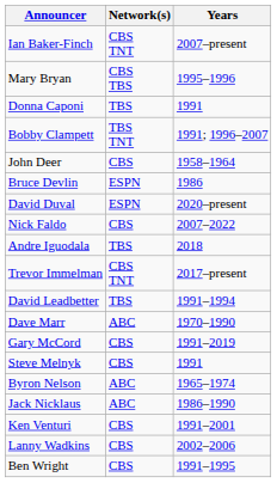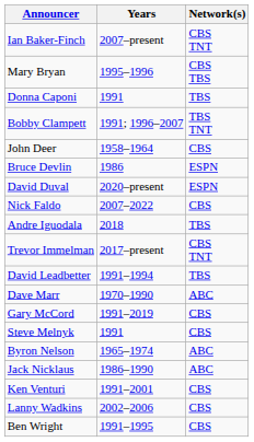 <table class="wikitable">
 <tr>
 <th><a href='#'>Announcer</a></th>
+<th>Years</th>
 <th>Network(s)</th>
-<th>Years</th>
 </tr>
 <tr>
 <td><a href='#'>Ian Baker-Finch</a></td>
+<td><a href='#'>2007</a>–present</td>
 <td><a href='#'>CBS</a><br><a href='#'>TNT</a></td>
-<td><a href='#'>2007</a>–present</td>
 </tr>
 <tr>
 <td>Mary Bryan</td>
+<td><a href='#'>1995</a>–<a href='#'>1996</a></td>
 <td><a href='#'>CBS</a><br><a href='#'>TBS</a></td>
-<td><a href='#'>1995</a>–<a href='#'>1996</a></td>
 </tr>
 <tr>
 <td><a href='#'>Donna Caponi</a></td>
+<td><a href='#'>1991</a></td>
 <td><a href='#'>TBS</a></td>
-<td><a href='#'>1991</a></td>
 </tr>
 <tr>
 <td><a href='#'>Bobby Clampett</a></td>
+<td><a href='#'>1991</a>; <a href='#'>1996</a>–<a href='#'>2007</a></td>
 <td><a href='#'>TBS</a><br><a href='#'>TNT</a></td>
-<td><a href='#'>1991</a>; <a href='#'>1996</a>–<a href='#'>2007</a></td>
 </tr>
 <tr>
 <td>John Deer</td>
+<td><a href='#'>1958</a>–<a href='#'>1964</a></td>
 <td><a href='#'>CBS</a></td>
-<td><a href='#'>1958</a>–<a href='#'>1964</a></td>
 </tr>
 <tr>
 <td><a href='#'>Bruce Devlin</a></td>
+<td><a href='#'>1986</a></td>
 <td><a href='#'>ESPN</a></td>
-<td><a href='#'>1986</a></td>
 </tr>
 <tr>
 <td><a href='#'>David Duval</a></td>
+<td><a href='#'>2020</a>–present</td>
 <td><a href='#'>ESPN</a></td>
-<td><a href='#'>2020</a>–present</td>
 </tr>
 <tr>
 <td><a href='#'>Nick Faldo</a></td>
+<td><a href='#'>2007</a>–<a href='#'>2022</a></td>
 <td><a href='#'>CBS</a></td>
-<td><a href='#'>2007</a>–<a href='#'>2022</a></td>
 </tr>
 <tr>
 <td><a href='#'>Andre Iguodala</a></td>
+<td><a href='#'>2018</a></td>
 <td><a href='#'>TBS</a></td>
-<td><a href='#'>2018</a></td>
 </tr>
 <tr>
 <td><a href='#'>Trevor Immelman</a></td>
+<td><a href='#'>2017</a>–present</td>
 <td><a href='#'>CBS</a><br><a href='#'>TNT</a></td>
-<td><a href='#'>2017</a>–present</td>
 </tr>
 <tr>
 <td><a href='#'>David Leadbetter</a></td>
+<td><a href='#'>1991</a>–<a href='#'>1994</a></td>
 <td><a href='#'>TBS</a></td>
-<td><a href='#'>1991</a>–<a href='#'>1994</a></td>
 </tr>
 <tr>
 <td><a href='#'>Dave Marr</a></td>
+<td><a href='#'>1970</a>–<a href='#'>1990</a></td>
 <td><a href='#'>ABC</a></td>
-<td><a href='#'>1970</a>–<a href='#'>1990</a></td>
 </tr>
 <tr>
 <td><a href='#'>Gary McCord</a></td>
+<td><a href='#'>1991</a>–<a href='#'>2019</a></td>
 <td><a href='#'>CBS</a></td>
-<td><a href='#'>1991</a>–<a href='#'>2019</a></td>
 </tr>
 <tr>
 <td><a href='#'>Steve Melnyk</a></td>
+<td><a href='#'>1991</a></td>
 <td><a href='#'>CBS</a></td>
-<td><a href='#'>1991</a></td>
 </tr>
 <tr>
 <td><a href='#'>Byron Nelson</a></td>
+<td><a href='#'>1965</a>–<a href='#'>1974</a></td>
 <td><a href='#'>ABC</a></td>
-<td><a href='#'>1965</a>–<a href='#'>1974</a></td>
 </tr>
 <tr>
 <td><a href='#'>Jack Nicklaus</a></td>
+<td><a href='#'>1986</a>–<a href='#'>1990</a></td>
 <td><a href='#'>ABC</a></td>
-<td><a href='#'>1986</a>–<a href='#'>1990</a></td>
 </tr>
 <tr>
 <td><a href='#'>Ken Venturi</a></td>
+<td><a href='#'>1991</a>–<a href='#'>2001</a></td>
 <td><a href='#'>CBS</a></td>
-<td><a href='#'>1991</a>–<a href='#'>2001</a></td>
 </tr>
 <tr>
 <td><a href='#'>Lanny Wadkins</a></td>
+<td><a href='#'>2002</a>–<a href='#'>2006</a></td>
 <td><a href='#'>CBS</a></td>
-<td><a href='#'>2002</a>–<a href='#'>2006</a></td>
 </tr>
 <tr>
 <td>Ben Wright</td>
+<td><a href='#'>1991</a>–<a href='#'>1995</a></td>
 <td><a href='#'>CBS</a></td>
-<td><a href='#'>1991</a>–<a href='#'>1995</a></td>
 </tr>
 </table>
